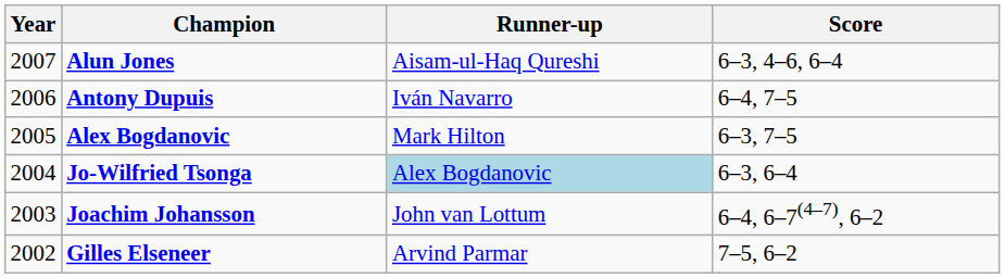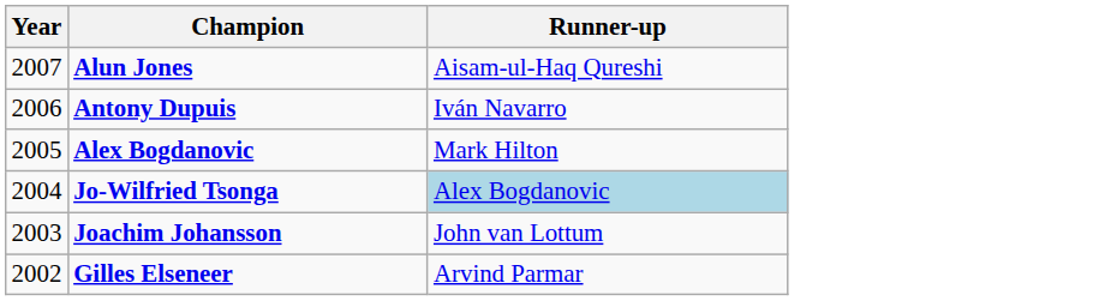 <table class="wikitable" style="font-size:90%">
 <tr>
 <th>Year</th>
 <th width="200">Champion</th>
 <th width="200">Runner-up</th>
-<th width="175">Score</th>
 </tr>
 <tr>
 <td>2007</td>
 <td> <strong><a href='#'>Alun Jones</a></strong></td>
 <td> <a href='#'>Aisam-ul-Haq Qureshi</a></td>
-<td>6–3, 4–6, 6–4</td>
 </tr>
 <tr>
 <td>2006</td>
 <td> <strong><a href='#'>Antony Dupuis</a></strong></td>
 <td> <a href='#'>Iván Navarro</a></td>
-<td>6–4, 7–5</td>
 </tr>
 <tr>
 <td>2005</td>
 <td> <strong><a href='#'>Alex Bogdanovic</a></strong></td>
 <td> <a href='#'>Mark Hilton</a></td>
-<td>6–3, 7–5</td>
 </tr>
 <tr>
 <td>2004</td>
 <td> <strong><a href='#'>Jo-Wilfried Tsonga</a></strong></td>
 <td style="background: lightblue;"> <a href='#'>Alex Bogdanovic</a></td>
-<td>6–3, 6–4</td>
 </tr>
 <tr>
 <td>2003</td>
 <td> <strong><a href='#'>Joachim Johansson</a></strong></td>
 <td> <a href='#'>John van Lottum</a></td>
-<td>6–4, 6–7<sup>(4–7)</sup>, 6–2</td>
 </tr>
 <tr>
 <td>2002</td>
 <td> <strong><a href='#'>Gilles Elseneer</a></strong></td>
 <td> <a href='#'>Arvind Parmar</a></td>
-<td>7–5, 6–2</td>
 </tr>
 </table>
